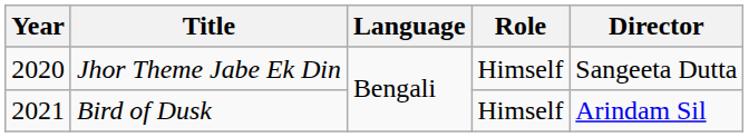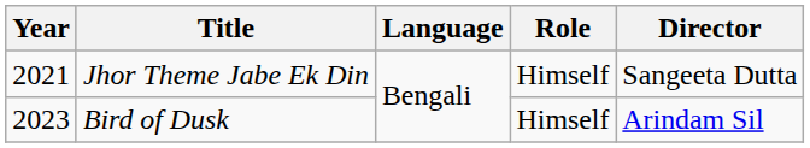 <table class="wikitable">
 <tr>
 <th>Year</th>
 <th>Title</th>
 <th>Language</th>
 <th>Role</th>
 <th>Director</th>
 </tr>
 <tr>
-<td>2020</td>
+<td>2021</td>
 <td><em>Jhor Theme Jabe Ek Din</em></td>
 <td rowspan="2">Bengali</td>
 <td>Himself</td>
 <td>Sangeeta Dutta</td>
 </tr>
 <tr>
-<td>2021</td>
+<td>2023</td>
 <td><em>Bird of Dusk</em></td>
 <td>Himself</td>
 <td><a href='#'>Arindam Sil</a></td>
 </tr>
 </table>
